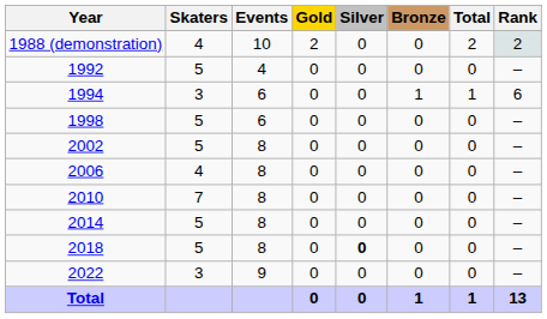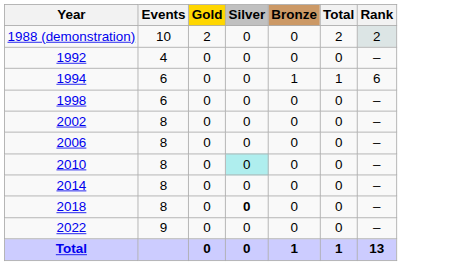 <table class="wikitable sortable collapsible collapsed">
 <tr>
 <th>Year</th>
-<th>Skaters</th>
 <th>Events</th>
 <th style="text-align:center; background-color:gold;"><strong>Gold</strong></th>
 <th style="text-align:center; background-color:silver;"><strong>Silver</strong></th>
 <th style="text-align:center; background-color:#c96;"><strong>Bronze</strong></th>
 <th>Total</th>
 <th>Rank</th>
 </tr>
 <tr style="text-align:center">
 <td><a href='#'>1988 (demonstration)</a></td>
-<td>4</td>
 <td>10</td>
 <td>2</td>
 <td>0</td>
 <td>0</td>
 <td>2</td>
 <td style="background-color:#dce5e5">2</td>
 </tr>
 <tr style="text-align:center">
 <td><a href='#'>1992</a></td>
-<td>5</td>
 <td>4</td>
 <td>0</td>
 <td>0</td>
 <td>0</td>
 <td>0</td>
 <td>–</td>
 </tr>
 <tr style="text-align:center">
 <td><a href='#'>1994</a></td>
-<td>3</td>
 <td>6</td>
 <td>0</td>
 <td>0</td>
 <td>1</td>
 <td>1</td>
 <td>6</td>
 </tr>
 <tr style="text-align:center">
 <td><a href='#'>1998</a></td>
-<td>5</td>
 <td>6</td>
 <td>0</td>
 <td>0</td>
 <td>0</td>
 <td>0</td>
 <td>–</td>
 </tr>
 <tr style="text-align:center">
 <td><a href='#'>2002</a></td>
-<td>5</td>
 <td>8</td>
 <td>0</td>
 <td>0</td>
 <td>0</td>
 <td>0</td>
 <td>–</td>
 </tr>
 <tr style="text-align:center">
 <td><a href='#'>2006</a></td>
-<td>4</td>
 <td>8</td>
 <td>0</td>
 <td>0</td>
 <td>0</td>
 <td>0</td>
 <td>–</td>
 </tr>
 <tr style="text-align:center">
 <td><a href='#'>2010</a></td>
-<td>7</td>
 <td>8</td>
 <td>0</td>
-<td>0</td>
+<td style="background: paleturquoise;">0</td>
 <td>0</td>
 <td>0</td>
 <td>–</td>
 </tr>
 <tr style="text-align:center">
 <td><a href='#'>2014</a></td>
-<td>5</td>
 <td>8</td>
 <td>0</td>
 <td>0</td>
 <td>0</td>
 <td>0</td>
 <td>–</td>
 </tr>
 <tr style="text-align:center">
 <td><a href='#'>2018</a></td>
-<td>5</td>
 <td>8</td>
 <td>0</td>
 <td><strong>0</strong></td>
 <td>0</td>
 <td>0</td>
 <td>–</td>
 </tr>
 <tr style="text-align:center">
 <td><a href='#'>2022</a></td>
-<td>3</td>
 <td>9</td>
 <td>0</td>
 <td>0</td>
 <td>0</td>
 <td>0</td>
 <td>–</td>
 </tr>
 <tr style="text-align:center; background-color:#ccf;">
 <td><strong><a href='#'>Total</a></strong></td>
 <td></td>
-<td></td>
 <td><strong>0</strong></td>
 <td><strong>0</strong></td>
 <td><strong>1</strong></td>
 <td><strong>1</strong></td>
 <td><strong>13</strong></td>
 </tr>
 </table>
